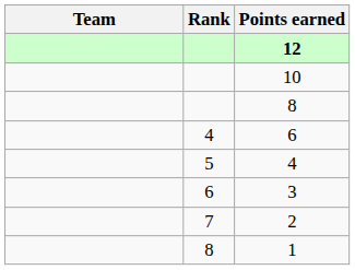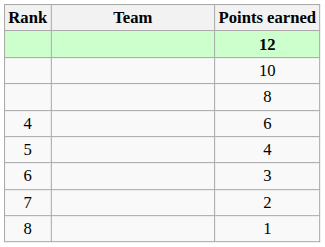 <table class="wikitable" style="text-align: center; font-size: 100%;">
 <tr>
+<th>Rank</th>
 <th width=150>Team</th>
-<th>Rank</th>
 <th>Points earned</th>
 </tr>
 <tr bgcolor="#ccffcc">
+<td></td>
 <td align=left><strong></strong></td>
-<td></td>
 <td><strong>12</strong></td>
 </tr>
 <tr>
+<td></td>
 <td align=left></td>
-<td></td>
 <td>10</td>
 </tr>
 <tr>
+<td></td>
 <td align=left></td>
-<td></td>
 <td>8</td>
 </tr>
 <tr>
+<td>4</td>
 <td align=left></td>
-<td>4</td>
 <td>6</td>
 </tr>
 <tr>
+<td>5</td>
 <td align=left></td>
-<td>5</td>
 <td>4</td>
 </tr>
 <tr>
+<td>6</td>
 <td align=left></td>
-<td>6</td>
 <td>3</td>
 </tr>
 <tr>
+<td>7</td>
 <td align=left></td>
-<td>7</td>
 <td>2</td>
 </tr>
 <tr>
+<td>8</td>
 <td align=left></td>
-<td>8</td>
 <td>1</td>
 </tr>
 </table>
